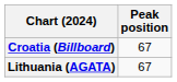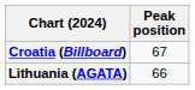 <table class="wikitable sortable plainrowheaders" style="text-align:center">
 <tr>
 <th scope="col">Chart (2024)</th>
 <th scope="col">Peak<br>position</th>
 </tr>
 <tr>
 <th scope="row"><a href='#'>Croatia</a> (<em><a href='#'>Billboard</a></em>)</th>
 <td>67</td>
 </tr>
 <tr>
 <th scope="row">Lithuania (<a href='#'>AGATA</a>)</th>
-<td>67</td>
+<td>66</td>
 </tr>
 </table>
